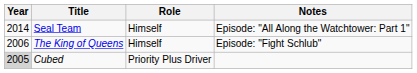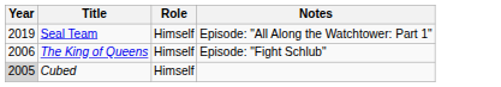 <table class="wikitable sortable">
 <tr>
 <th>Year</th>
 <th>Title</th>
 <th>Role</th>
 <th class="unsortable">Notes</th>
 </tr>
 <tr>
-<td>2014</td>
+<td>2019</td>
 <td><a href='#'>Seal Team</a></td>
 <td>Himself</td>
 <td>Episode: "All Along the Watchtower: Part 1"</td>
 </tr>
 <tr>
 <td>2006</td>
 <td><em><a href='#'>The King of Queens</a></em></td>
 <td>Himself</td>
 <td>Episode: "Fight Schlub"</td>
 </tr>
 <tr>
 <td style="background: lightgrey;">2005</td>
 <td><em>Cubed</em></td>
-<td>Priority Plus Driver</td>
+<td>Himself</td>
 <td></td>
 </tr>
 </table>
